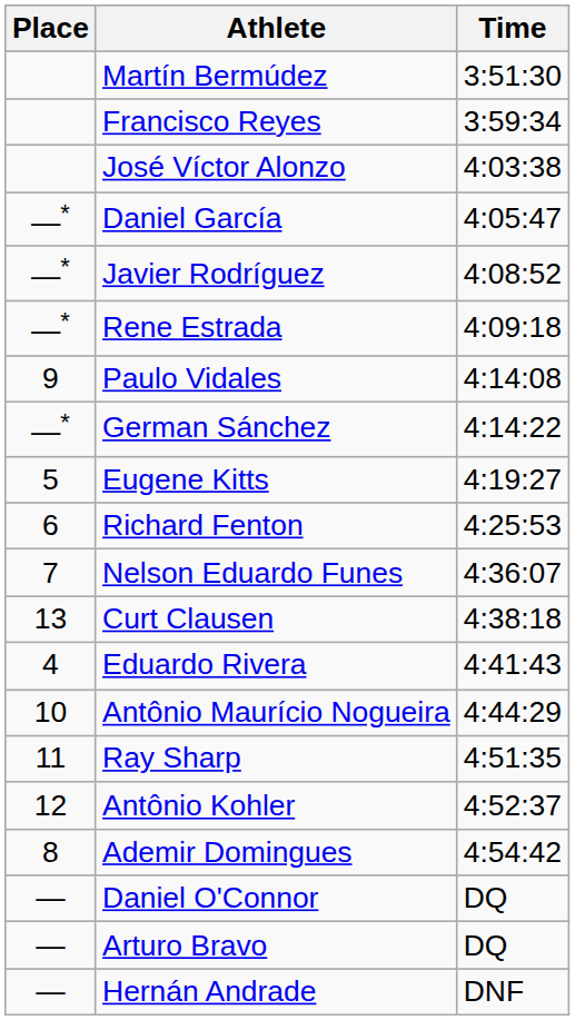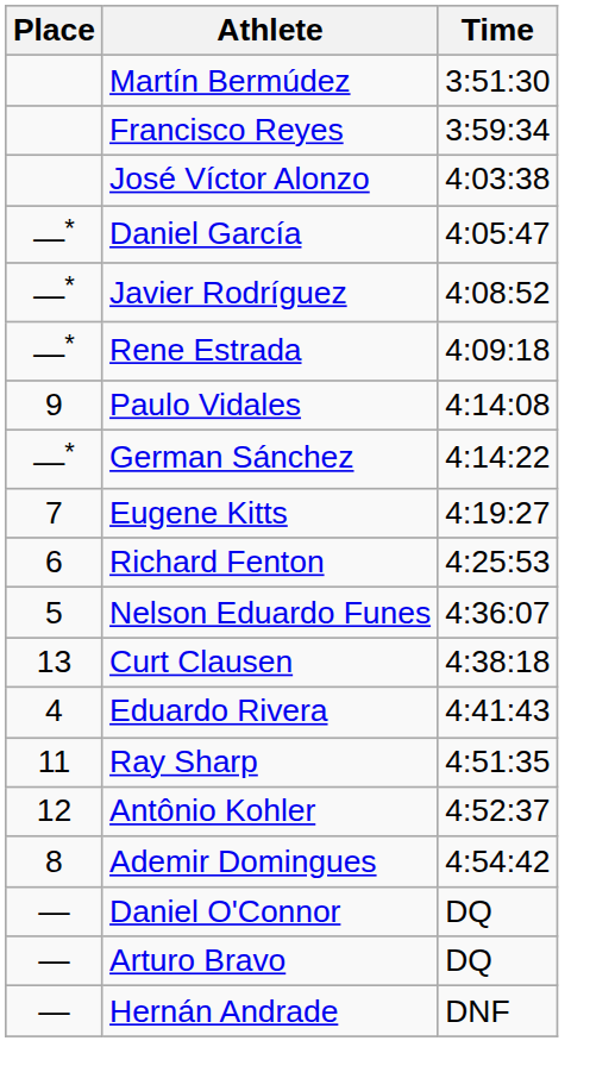 <table class=wikitable>
 <tr>
 <th>Place</th>
 <th>Athlete</th>
 <th>Time</th>
 </tr>
 <tr>
 <td align=center></td>
 <td><a href='#'>Martín Bermúdez</a> </td>
 <td>3:51:30</td>
 </tr>
 <tr>
 <td align=center></td>
 <td><a href='#'>Francisco Reyes</a> </td>
 <td>3:59:34</td>
 </tr>
 <tr>
 <td align=center></td>
 <td><a href='#'>José Víctor Alonzo</a> </td>
 <td>4:03:38</td>
 </tr>
 <tr>
 <td align=center>—<sup>*</sup></td>
 <td><a href='#'>Daniel García</a> </td>
 <td>4:05:47</td>
 </tr>
 <tr>
 <td align=center>—<sup>*</sup></td>
 <td><a href='#'>Javier Rodríguez</a> </td>
 <td>4:08:52</td>
 </tr>
 <tr>
 <td align=center>—<sup>*</sup></td>
 <td><a href='#'>Rene Estrada</a> </td>
 <td>4:09:18</td>
 </tr>
 <tr>
 <td align=center>9</td>
 <td><a href='#'>Paulo Vidales</a> </td>
 <td>4:14:08</td>
 </tr>
 <tr>
 <td align=center>—<sup>*</sup></td>
 <td><a href='#'>German Sánchez</a> </td>
 <td>4:14:22</td>
 </tr>
 <tr>
-<td align=center>5</td>
+<td align=center>7</td>
 <td><a href='#'>Eugene Kitts</a> </td>
 <td>4:19:27</td>
 </tr>
 <tr>
 <td align=center>6</td>
 <td><a href='#'>Richard Fenton</a> </td>
 <td>4:25:53</td>
 </tr>
 <tr>
-<td align=center>7</td>
+<td align=center>5</td>
 <td><a href='#'>Nelson Eduardo Funes</a> </td>
 <td>4:36:07</td>
 </tr>
 <tr>
 <td align=center>13</td>
 <td><a href='#'>Curt Clausen</a> </td>
 <td>4:38:18</td>
 </tr>
 <tr>
 <td align=center>4</td>
 <td><a href='#'>Eduardo Rivera</a> </td>
 <td>4:41:43</td>
-</tr>
-<tr>
-<td align=center>10</td>
-<td><a href='#'>Antônio Maurício Nogueira</a> </td>
-<td>4:44:29</td>
 </tr>
 <tr>
 <td align=center>11</td>
 <td><a href='#'>Ray Sharp</a> </td>
 <td>4:51:35</td>
 </tr>
 <tr>
 <td align=center>12</td>
 <td><a href='#'>Antônio Kohler</a> </td>
 <td>4:52:37</td>
 </tr>
 <tr>
 <td align=center>8</td>
 <td><a href='#'>Ademir Domingues</a> </td>
 <td>4:54:42</td>
 </tr>
 <tr>
 <td align=center>—</td>
 <td><a href='#'>Daniel O'Connor</a> </td>
 <td>DQ</td>
 </tr>
 <tr>
 <td align=center>—</td>
 <td><a href='#'>Arturo Bravo</a> </td>
 <td>DQ</td>
 </tr>
 <tr>
 <td align=center>—</td>
 <td><a href='#'>Hernán Andrade</a> </td>
 <td>DNF</td>
 </tr>
 </table>
